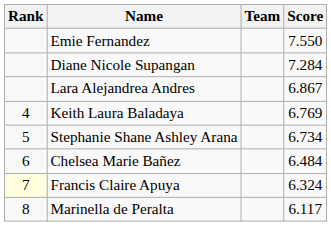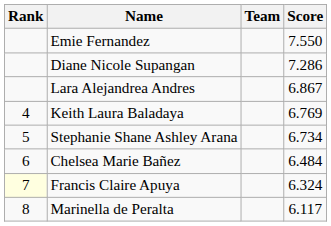 <table class="wikitable" style="text-align:center">
 <tr>
 <th>Rank</th>
 <th>Name</th>
 <th>Team</th>
 <th>Score</th>
 </tr>
 <tr>
 <td></td>
 <td align="left">Emie Fernandez</td>
 <td align="left"></td>
 <td>7.550</td>
 </tr>
 <tr>
 <td></td>
 <td align="left">Diane Nicole Supangan</td>
 <td align="left"></td>
-<td>7.284</td>
+<td>7.286</td>
 </tr>
 <tr>
 <td></td>
 <td align="left">Lara Alejandrea Andres</td>
 <td align="left"></td>
 <td>6.867</td>
 </tr>
 <tr>
 <td>4</td>
 <td align="left">Keith Laura Baladaya</td>
 <td align="left"></td>
 <td>6.769</td>
 </tr>
 <tr>
 <td>5</td>
 <td align="left">Stephanie Shane Ashley Arana</td>
 <td align="left"></td>
 <td>6.734</td>
 </tr>
 <tr>
 <td>6</td>
 <td align="left">Chelsea Marie Bañez</td>
 <td align="left"></td>
 <td>6.484</td>
 </tr>
 <tr>
 <td style="background: lightyellow;">7</td>
 <td align="left">Francis Claire Apuya</td>
 <td align="left"></td>
 <td>6.324</td>
 </tr>
 <tr>
 <td>8</td>
 <td align="left">Marinella de Peralta</td>
 <td align="left"></td>
 <td>6.117</td>
 </tr>
 </table>
